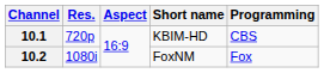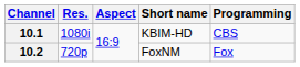 <table class="wikitable">
 <tr>
 <th><a href='#'>Channel</a></th>
 <th><a href='#'>Res.</a></th>
 <th><a href='#'>Aspect</a></th>
 <th>Short name</th>
 <th>Programming</th>
 </tr>
 <tr>
 <th scope = "row">10.1</th>
-<td><a href='#'>720p</a></td>
+<td><a href='#'>1080i</a></td>
 <td rowspan=2><a href='#'>16:9</a></td>
 <td>KBIM-HD</td>
 <td><a href='#'>CBS</a></td>
 </tr>
 <tr>
 <th scope = "row">10.2</th>
-<td><a href='#'>1080i</a></td>
+<td><a href='#'>720p</a></td>
 <td>FoxNM</td>
 <td><a href='#'>Fox</a></td>
 </tr>
 </table>
